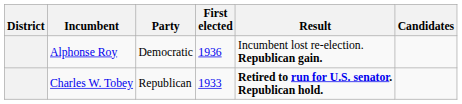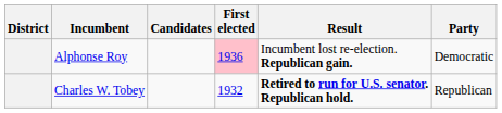 <table class=wikitable>
 <tr valign=bottom>
 <th>District</th>
 <th>Incumbent</th>
-<th>Party</th>
+<th>Candidates</th>
 <th>First<br>elected</th>
 <th>Result</th>
-<th>Candidates</th>
+<th>Party</th>
 </tr>
 <tr>
 <th></th>
 <td><a href='#'>Alphonse Roy</a></td>
+<td nowrap></td>
+<td style="background: pink;"><a href='#'>1936</a></td>
+<td>Incumbent lost re-election.<br><strong>Republican gain.</strong></td>
 <td>Democratic</td>
-<td><a href='#'>1936</a></td>
-<td>Incumbent lost re-election.<br><strong>Republican gain.</strong></td>
-<td nowrap></td>
 </tr>
 <tr>
 <th></th>
 <td><a href='#'>Charles W. Tobey</a></td>
+<td nowrap></td>
+<td><a href='#'>1932</a></td>
+<td><strong>Retired to <a href='#'>run for U.S. senator</a>.<br>Republican hold.</strong></td>
 <td>Republican</td>
-<td><a href='#'>1933</a></td>
-<td><strong>Retired to <a href='#'>run for U.S. senator</a>.<br>Republican hold.</strong></td>
-<td nowrap></td>
 </tr>
 </table>
